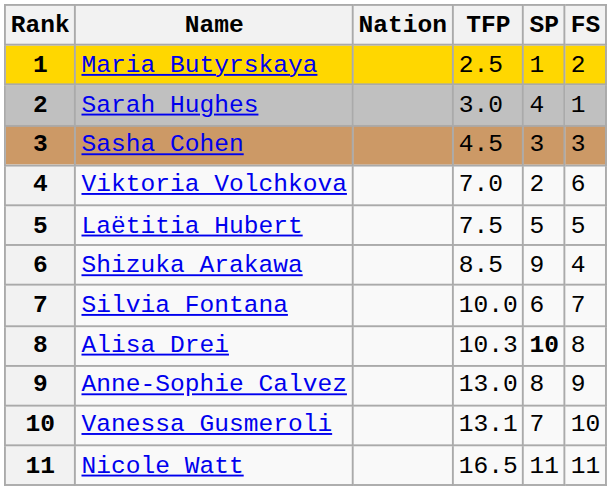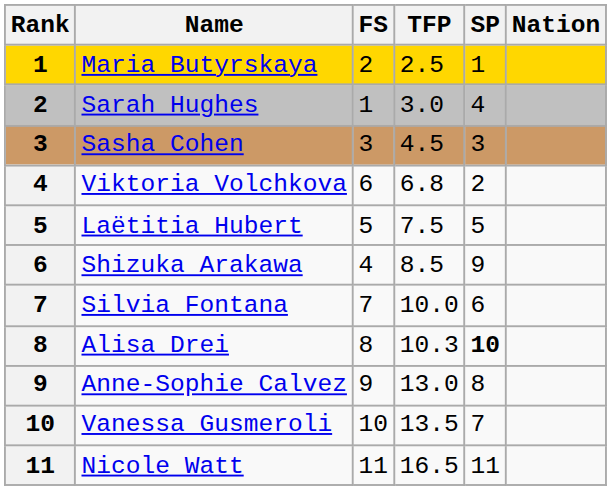 <table class="wikitable">
 <tr>
 <th>Rank</th>
 <th>Name</th>
-<th>Nation</th>
+<th>FS</th>
 <th>TFP</th>
 <th>SP</th>
-<th>FS</th>
+<th>Nation</th>
 </tr>
 <tr bgcolor="gold">
 <td align="center"><strong>1</strong></td>
 <td><a href='#'>Maria Butyrskaya</a></td>
-<td></td>
+<td>2</td>
 <td>2.5</td>
 <td>1</td>
-<td>2</td>
+<td></td>
 </tr>
 <tr bgcolor="silver">
 <td align="center"><strong>2</strong></td>
 <td><a href='#'>Sarah Hughes</a></td>
-<td></td>
+<td>1</td>
 <td>3.0</td>
 <td>4</td>
-<td>1</td>
+<td></td>
 </tr>
 <tr bgcolor="cc9966">
 <td align="center"><strong>3</strong></td>
 <td><a href='#'>Sasha Cohen</a></td>
-<td></td>
+<td>3</td>
 <td>4.5</td>
 <td>3</td>
-<td>3</td>
+<td></td>
 </tr>
 <tr>
 <th>4</th>
 <td><a href='#'>Viktoria Volchkova</a></td>
+<td>6</td>
+<td>6.8</td>
+<td>2</td>
 <td></td>
-<td>7.0</td>
-<td>2</td>
-<td>6</td>
 </tr>
 <tr>
 <th>5</th>
 <td><a href='#'>Laëtitia Hubert</a></td>
-<td></td>
+<td>5</td>
 <td>7.5</td>
 <td>5</td>
-<td>5</td>
+<td></td>
 </tr>
 <tr>
 <th>6</th>
 <td><a href='#'>Shizuka Arakawa</a></td>
-<td></td>
+<td>4</td>
 <td>8.5</td>
 <td>9</td>
-<td>4</td>
+<td></td>
 </tr>
 <tr>
 <th>7</th>
 <td><a href='#'>Silvia Fontana</a></td>
-<td></td>
+<td>7</td>
 <td>10.0</td>
 <td>6</td>
-<td>7</td>
+<td></td>
 </tr>
 <tr>
 <th>8</th>
 <td><a href='#'>Alisa Drei</a></td>
-<td></td>
+<td>8</td>
 <td>10.3</td>
 <td><strong>10</strong></td>
-<td>8</td>
+<td></td>
 </tr>
 <tr>
 <th>9</th>
 <td><a href='#'>Anne-Sophie Calvez</a></td>
-<td></td>
+<td>9</td>
 <td>13.0</td>
 <td>8</td>
-<td>9</td>
+<td></td>
 </tr>
 <tr>
 <th>10</th>
 <td><a href='#'>Vanessa Gusmeroli</a></td>
+<td>10</td>
+<td>13.5</td>
+<td>7</td>
 <td></td>
-<td>13.1</td>
-<td>7</td>
-<td>10</td>
 </tr>
 <tr>
 <th>11</th>
 <td><a href='#'>Nicole Watt</a></td>
-<td></td>
+<td>11</td>
 <td>16.5</td>
 <td>11</td>
-<td>11</td>
+<td></td>
 </tr>
 </table>
